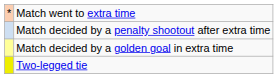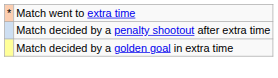 <table class="wikitable" style="font-size:95%;">
 <tr>
 <td style="background-color:#FBCEB1">*</td>
 <td>Match went to <a href='#'>extra time</a></td>
 </tr>
 <tr>
 <td style="background-color:#cedff2"></td>
 <td>Match decided by a <a href='#'>penalty shootout</a> after extra time</td>
 </tr>
 <tr>
 <td style="background-color:#FFFF99"></td>
 <td>Match decided by a <a href='#'>golden goal</a> in extra time</td>
 </tr>
-<tr>
-<td align=center style="background-color:#EEEE00"></td>
-<td><a href='#'>Two-legged tie</a></td>
-</tr>
 </table>
